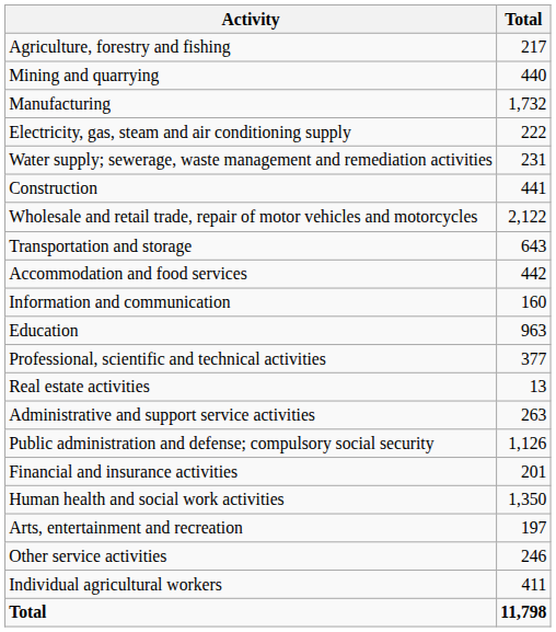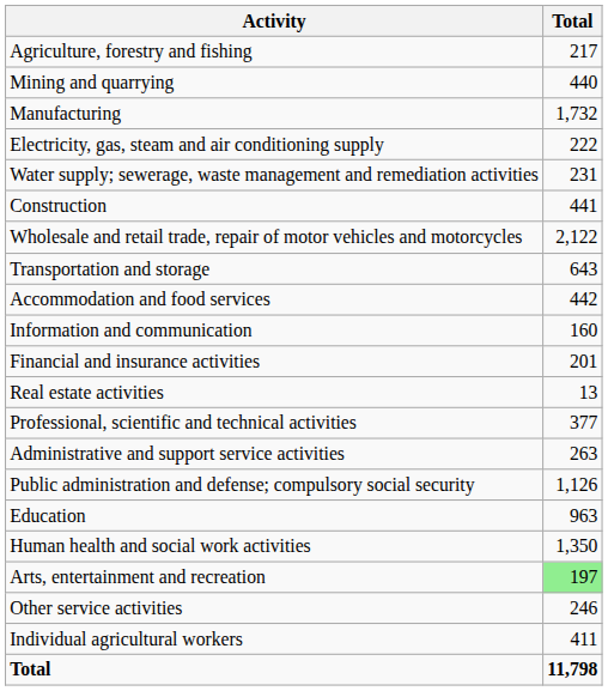 <table class="wikitable sortable" style="font-size:95%;">
 <tr>
 <th>Activity</th>
 <th>Total</th>
 </tr>
 <tr>
 <td>Agriculture, forestry and fishing</td>
 <td align="right">217</td>
 </tr>
 <tr>
 <td>Mining and quarrying</td>
 <td align="right">440</td>
 </tr>
 <tr>
 <td>Manufacturing</td>
 <td align="right">1,732</td>
 </tr>
 <tr>
 <td>Electricity, gas, steam and air conditioning supply</td>
 <td align="right">222</td>
 </tr>
 <tr>
 <td>Water supply; sewerage, waste management and remediation activities</td>
 <td align="right">231</td>
 </tr>
 <tr>
 <td>Construction</td>
 <td align="right">441</td>
 </tr>
 <tr>
 <td>Wholesale and retail trade, repair of motor vehicles and motorcycles</td>
 <td align="right">2,122</td>
 </tr>
 <tr>
 <td>Transportation and storage</td>
 <td align="right">643</td>
 </tr>
 <tr>
 <td>Accommodation and food services</td>
 <td align="right">442</td>
 </tr>
 <tr>
 <td>Information and communication</td>
 <td align="right">160</td>
 </tr>
 <tr>
-<td>Education</td>
-<td align="right">963</td>
+<td>Financial and insurance activities</td>
+<td align="right">201</td>
+</tr>
+<tr>
+<td>Real estate activities</td>
+<td align="right">13</td>
 </tr>
 <tr>
 <td>Professional, scientific and technical activities</td>
 <td align="right">377</td>
-</tr>
-<tr>
-<td>Real estate activities</td>
-<td align="right">13</td>
 </tr>
 <tr>
 <td>Administrative and support service activities</td>
 <td align="right">263</td>
 </tr>
 <tr>
 <td>Public administration and defense; compulsory social security</td>
 <td align="right">1,126</td>
 </tr>
 <tr>
-<td>Financial and insurance activities</td>
-<td align="right">201</td>
+<td>Education</td>
+<td align="right">963</td>
 </tr>
 <tr>
 <td>Human health and social work activities</td>
 <td align="right">1,350</td>
 </tr>
 <tr>
 <td>Arts, entertainment and recreation</td>
-<td align="right">197</td>
+<td align="right" style="background: lightgreen;">197</td>
 </tr>
 <tr>
 <td>Other service activities</td>
 <td align="right">246</td>
 </tr>
 <tr>
 <td>Individual agricultural workers</td>
 <td align="right">411</td>
 </tr>
 <tr class="sortbottom">
 <td><strong>Total</strong></td>
 <td align="right"><strong>11,798</strong></td>
 </tr>
 </table>
